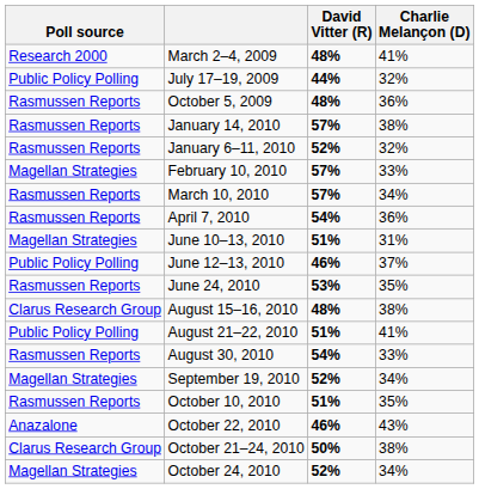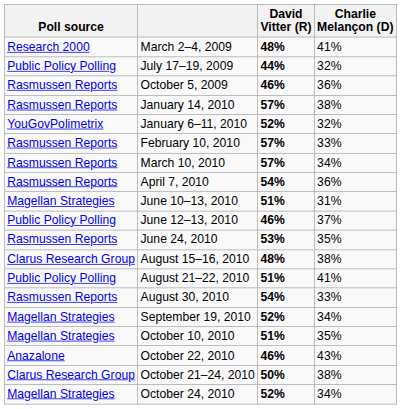 <table class="wikitable">
 <tr valign=bottom>
 <th>Poll source</th>
 <th></th>
 <th>David<br>Vitter (R)</th>
 <th>Charlie<br>Melançon (D)</th>
 </tr>
 <tr>
 <td><a href='#'>Research 2000</a></td>
 <td>March 2–4, 2009</td>
 <td><strong>48%</strong></td>
 <td>41%</td>
 </tr>
 <tr>
 <td><a href='#'>Public Policy Polling</a></td>
 <td>July 17–19, 2009</td>
 <td><strong>44%</strong></td>
 <td>32%</td>
 </tr>
 <tr>
 <td><a href='#'>Rasmussen Reports</a></td>
 <td>October 5, 2009</td>
-<td><strong>48%</strong></td>
+<td><strong>46%</strong></td>
 <td>36%</td>
 </tr>
 <tr>
 <td><a href='#'>Rasmussen Reports</a></td>
 <td>January 14, 2010</td>
 <td><strong>57%</strong></td>
 <td>38%</td>
 </tr>
 <tr>
-<td><a href='#'>Rasmussen Reports</a></td>
+<td><a href='#'>YouGovPolimetrix</a></td>
 <td>January 6–11, 2010</td>
 <td><strong>52%</strong></td>
 <td>32%</td>
 </tr>
 <tr>
-<td><a href='#'>Magellan Strategies</a></td>
+<td><a href='#'>Rasmussen Reports</a></td>
 <td>February 10, 2010</td>
 <td><strong>57%</strong></td>
 <td>33%</td>
 </tr>
 <tr>
 <td><a href='#'>Rasmussen Reports</a></td>
 <td>March 10, 2010</td>
 <td><strong>57%</strong></td>
 <td>34%</td>
 </tr>
 <tr>
 <td><a href='#'>Rasmussen Reports</a></td>
 <td>April 7, 2010</td>
 <td><strong>54%</strong></td>
 <td>36%</td>
 </tr>
 <tr>
 <td><a href='#'>Magellan Strategies</a></td>
 <td>June 10–13, 2010</td>
 <td><strong>51%</strong></td>
 <td>31%</td>
 </tr>
 <tr>
 <td><a href='#'>Public Policy Polling</a></td>
 <td>June 12–13, 2010</td>
 <td><strong>46%</strong></td>
 <td>37%</td>
 </tr>
 <tr>
 <td><a href='#'>Rasmussen Reports</a></td>
 <td>June 24, 2010</td>
 <td><strong>53%</strong></td>
 <td>35%</td>
 </tr>
 <tr>
 <td><a href='#'>Clarus Research Group</a></td>
 <td>August 15–16, 2010</td>
 <td><strong>48%</strong></td>
 <td>38%</td>
 </tr>
 <tr>
 <td><a href='#'>Public Policy Polling</a></td>
 <td>August 21–22, 2010</td>
 <td><strong>51%</strong></td>
 <td>41%</td>
 </tr>
 <tr>
 <td><a href='#'>Rasmussen Reports</a></td>
 <td>August 30, 2010</td>
 <td><strong>54%</strong></td>
 <td>33%</td>
 </tr>
 <tr>
 <td><a href='#'>Magellan Strategies</a></td>
 <td>September 19, 2010</td>
 <td><strong>52%</strong></td>
 <td>34%</td>
 </tr>
 <tr>
-<td><a href='#'>Rasmussen Reports</a></td>
+<td><a href='#'>Magellan Strategies</a></td>
 <td>October 10, 2010</td>
 <td><strong>51%</strong></td>
 <td>35%</td>
 </tr>
 <tr>
 <td><a href='#'>Anazalone</a></td>
 <td>October 22, 2010</td>
 <td><strong>46%</strong></td>
 <td>43%</td>
 </tr>
 <tr>
 <td><a href='#'>Clarus Research Group</a></td>
 <td>October 21–24, 2010</td>
 <td><strong>50%</strong></td>
 <td>38%</td>
 </tr>
 <tr>
 <td><a href='#'>Magellan Strategies</a></td>
 <td>October 24, 2010</td>
 <td><strong>52%</strong></td>
 <td>34%</td>
 </tr>
 </table>
